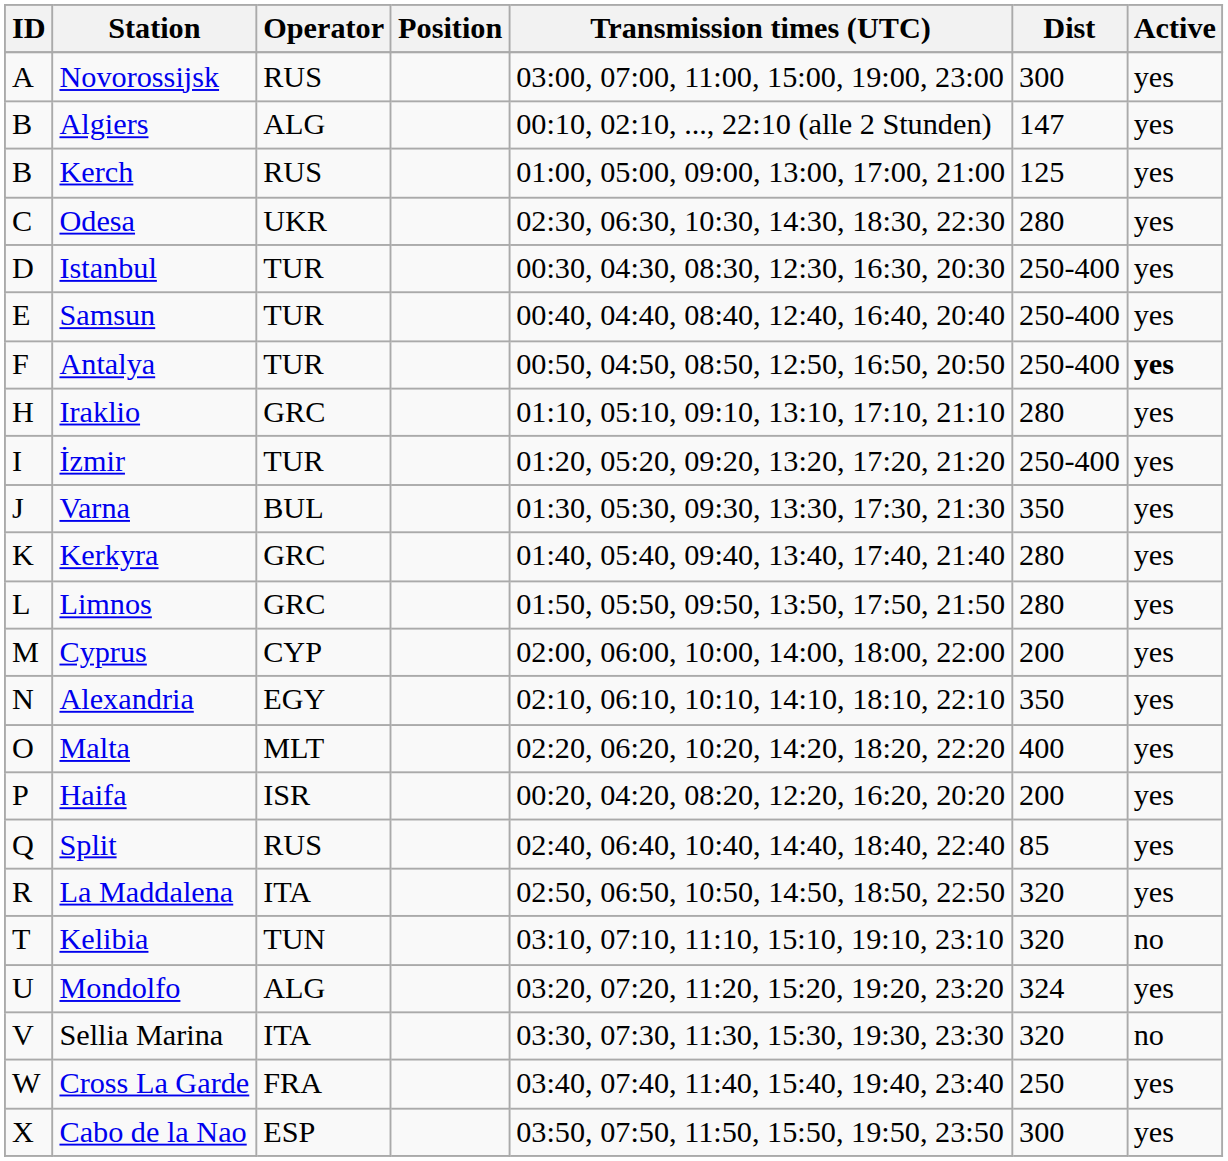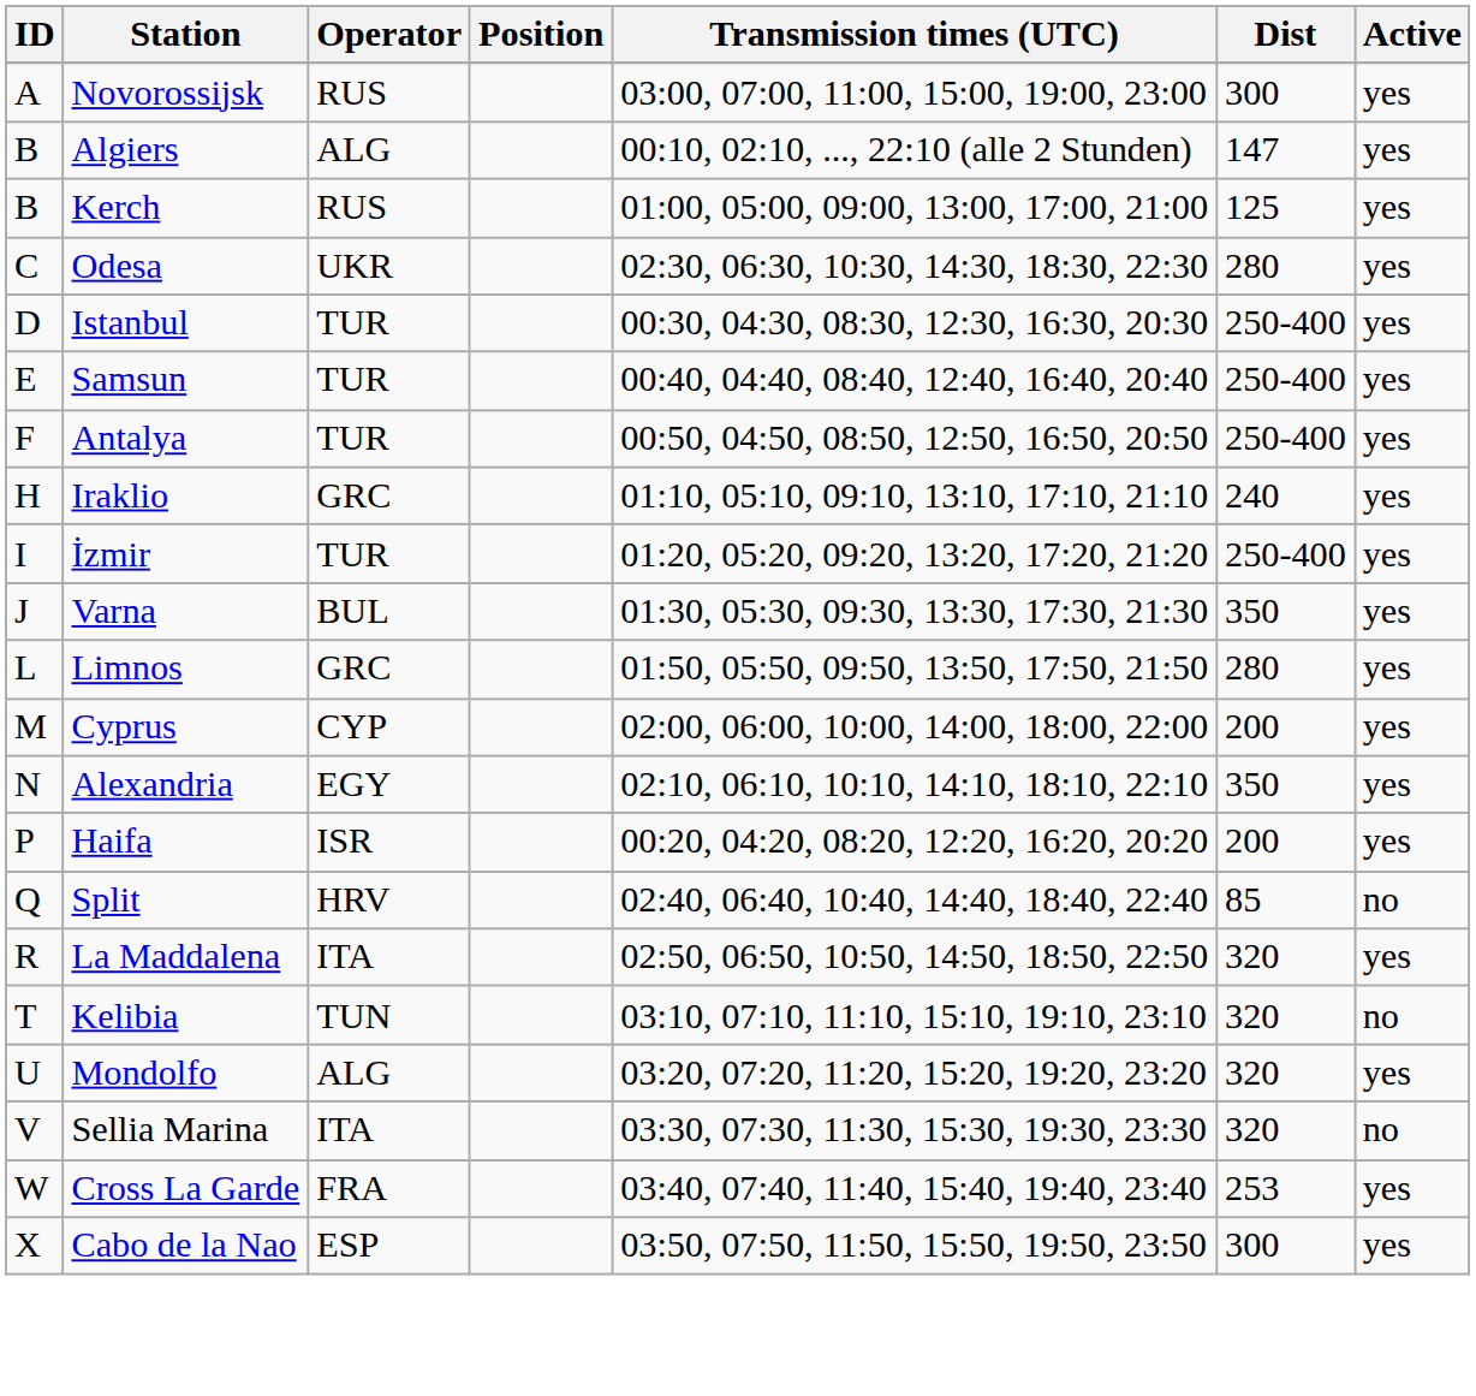 <table class="wikitable sortable">
 <tr class="hintergrundfarbe5">
 <th>ID</th>
 <th>Station</th>
 <th>Operator</th>
 <th>Position</th>
 <th class="unsortable">Transmission times (UTC)</th>
 <th>Dist</th>
 <th>Active</th>
 </tr>
 <tr>
 </tr>
 <tr>
 <td>A</td>
 <td><a href='#'>Novorossijsk</a></td>
 <td>RUS</td>
 <td></td>
 <td>03:00, 07:00, 11:00, 15:00, 19:00, 23:00</td>
 <td>300</td>
 <td>yes</td>
 </tr>
 <tr>
 <td>B</td>
 <td><a href='#'>Algiers</a></td>
 <td>ALG</td>
 <td></td>
 <td>00:10, 02:10, ..., 22:10 (alle 2 Stunden)</td>
 <td>147</td>
 <td>yes</td>
 </tr>
 <tr>
 <td>B</td>
 <td><a href='#'>Kerch</a></td>
 <td>RUS</td>
 <td></td>
 <td>01:00, 05:00, 09:00, 13:00, 17:00, 21:00</td>
 <td>125</td>
 <td>yes</td>
 </tr>
 <tr>
 <td>C</td>
 <td><a href='#'>Odesa</a></td>
 <td>UKR</td>
 <td></td>
 <td>02:30, 06:30, 10:30, 14:30, 18:30, 22:30</td>
 <td>280</td>
 <td>yes</td>
 </tr>
 <tr>
 <td>D</td>
 <td><a href='#'>Istanbul</a></td>
 <td>TUR</td>
 <td></td>
 <td>00:30, 04:30, 08:30, 12:30, 16:30, 20:30</td>
 <td>250-400</td>
 <td>yes</td>
 </tr>
 <tr>
 <td>E</td>
 <td><a href='#'>Samsun</a></td>
 <td>TUR</td>
 <td></td>
 <td>00:40, 04:40, 08:40, 12:40, 16:40, 20:40</td>
 <td>250-400</td>
 <td>yes</td>
 </tr>
 <tr>
 <td>F</td>
 <td><a href='#'>Antalya</a></td>
 <td>TUR</td>
 <td></td>
 <td>00:50, 04:50, 08:50, 12:50, 16:50, 20:50</td>
 <td>250-400</td>
-<td><strong>yes</strong></td>
+<td>yes</td>
 </tr>
 <tr>
 <td>H</td>
 <td><a href='#'>Iraklio</a></td>
 <td>GRC</td>
 <td></td>
 <td>01:10, 05:10, 09:10, 13:10, 17:10, 21:10</td>
-<td>280</td>
+<td>240</td>
 <td>yes</td>
 </tr>
 <tr>
 <td>I</td>
 <td><a href='#'>İzmir</a></td>
 <td>TUR</td>
 <td></td>
 <td>01:20, 05:20, 09:20, 13:20, 17:20, 21:20</td>
 <td>250-400</td>
 <td>yes</td>
 </tr>
 <tr>
 <td>J</td>
 <td><a href='#'>Varna</a></td>
 <td>BUL</td>
 <td></td>
 <td>01:30, 05:30, 09:30, 13:30, 17:30, 21:30</td>
 <td>350</td>
-<td>yes</td>
-</tr>
-<tr>
-<td>K</td>
-<td><a href='#'>Kerkyra</a></td>
-<td>GRC</td>
-<td></td>
-<td>01:40, 05:40, 09:40, 13:40, 17:40, 21:40</td>
-<td>280</td>
 <td>yes</td>
 </tr>
 <tr>
 <td>L</td>
 <td><a href='#'>Limnos</a></td>
 <td>GRC</td>
 <td></td>
 <td>01:50, 05:50, 09:50, 13:50, 17:50, 21:50</td>
 <td>280</td>
 <td>yes</td>
 </tr>
 <tr>
 <td>M</td>
 <td><a href='#'>Cyprus</a></td>
 <td>CYP</td>
 <td></td>
 <td>02:00, 06:00, 10:00, 14:00, 18:00, 22:00</td>
 <td>200</td>
 <td>yes</td>
 </tr>
 <tr>
 <td>N</td>
 <td><a href='#'>Alexandria</a></td>
 <td>EGY</td>
 <td></td>
 <td>02:10, 06:10, 10:10, 14:10, 18:10, 22:10</td>
 <td>350</td>
 <td>yes</td>
 </tr>
 <tr>
-<td>O</td>
-<td><a href='#'>Malta</a></td>
-<td>MLT</td>
-<td></td>
-<td>02:20, 06:20, 10:20, 14:20, 18:20, 22:20</td>
-<td>400</td>
-<td>yes</td>
-</tr>
-<tr>
 <td>P</td>
 <td><a href='#'>Haifa</a></td>
 <td>ISR</td>
 <td></td>
 <td>00:20, 04:20, 08:20, 12:20, 16:20, 20:20</td>
 <td>200</td>
 <td>yes</td>
 </tr>
 <tr>
 <td>Q</td>
 <td><a href='#'>Split</a></td>
-<td>RUS</td>
+<td>HRV</td>
 <td></td>
 <td>02:40, 06:40, 10:40, 14:40, 18:40, 22:40</td>
 <td>85</td>
-<td>yes</td>
+<td>no</td>
 </tr>
 <tr>
 <td>R</td>
 <td><a href='#'>La Maddalena</a></td>
 <td>ITA</td>
 <td></td>
 <td>02:50, 06:50, 10:50, 14:50, 18:50, 22:50</td>
 <td>320</td>
 <td>yes</td>
 </tr>
 <tr>
 <td>T</td>
 <td><a href='#'>Kelibia</a></td>
 <td>TUN</td>
 <td></td>
 <td>03:10, 07:10, 11:10, 15:10, 19:10, 23:10</td>
 <td>320</td>
 <td>no</td>
 </tr>
 <tr>
 <td>U</td>
 <td><a href='#'>Mondolfo</a></td>
 <td>ALG</td>
 <td></td>
 <td>03:20, 07:20, 11:20, 15:20, 19:20, 23:20</td>
-<td>324</td>
+<td>320</td>
 <td>yes</td>
 </tr>
 <tr>
 <td>V</td>
 <td>Sellia Marina</td>
 <td>ITA</td>
 <td></td>
 <td>03:30, 07:30, 11:30, 15:30, 19:30, 23:30</td>
 <td>320</td>
 <td>no</td>
 </tr>
 <tr>
 <td>W</td>
 <td><a href='#'>Cross La Garde</a></td>
 <td>FRA</td>
 <td></td>
 <td>03:40, 07:40, 11:40, 15:40, 19:40, 23:40</td>
-<td>250</td>
+<td>253</td>
 <td>yes</td>
 </tr>
 <tr>
 <td>X</td>
 <td><a href='#'>Cabo de la Nao</a></td>
 <td>ESP</td>
 <td></td>
 <td>03:50, 07:50, 11:50, 15:50, 19:50, 23:50</td>
 <td>300</td>
 <td>yes</td>
 </tr>
 </table>
